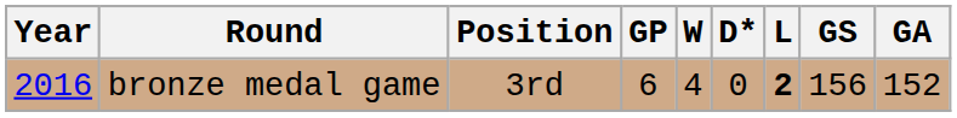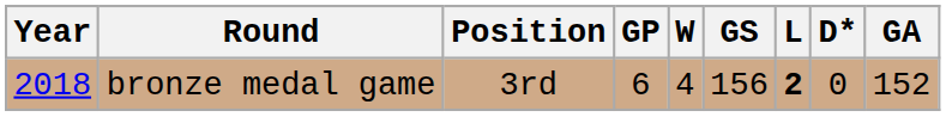 <table class="wikitable" style="text-align: center;">
 <tr>
 <th>Year</th>
 <th>Round</th>
 <th>Position</th>
 <th>GP</th>
 <th>W</th>
+<th>GS</th>
+<th>L</th>
 <th>D*</th>
-<th>L</th>
-<th>GS</th>
 <th>GA</th>
 </tr>
 <tr style="background:#cfaa88;">
-<td> <a href='#'>2016</a></td>
+<td> <a href='#'>2018</a></td>
 <td>bronze medal game</td>
 <td>3rd</td>
 <td>6</td>
 <td>4</td>
+<td>156</td>
+<td><strong>2</strong></td>
 <td>0</td>
-<td><strong>2</strong></td>
-<td>156</td>
 <td>152</td>
 </tr>
 </table>
